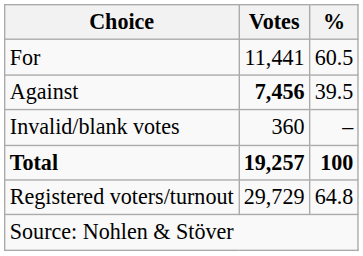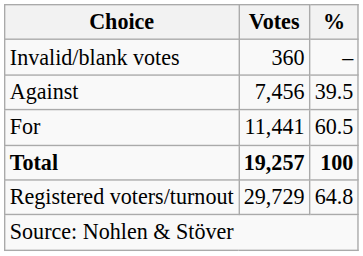 <table class=wikitable style=text-align:right>
 <tr>
 <th>Choice</th>
 <th>Votes</th>
 <th>%</th>
 </tr>
 <tr>
+<td align=left>Invalid/blank votes</td>
+<td>360</td>
+<td>–</td>
+</tr>
+<tr>
+<td align=left>Against</td>
+<td>7,456</td>
+<td>39.5</td>
+</tr>
+<tr>
 <td align=left>For</td>
 <td>11,441</td>
 <td>60.5</td>
-</tr>
-<tr>
-<td align=left>Against</td>
-<td><strong>7,456</strong></td>
-<td>39.5</td>
-</tr>
-<tr>
-<td align=left>Invalid/blank votes</td>
-<td>360</td>
-<td>–</td>
 </tr>
 <tr>
 <td align=left><strong>Total</strong></td>
 <td><strong>19,257</strong></td>
 <td><strong>100</strong></td>
 </tr>
 <tr>
 <td align=left>Registered voters/turnout</td>
 <td>29,729</td>
 <td>64.8</td>
 </tr>
 <tr>
 <td align=left colspan=3>Source: Nohlen & Stöver</td>
 </tr>
 </table>
